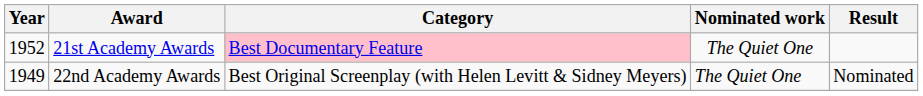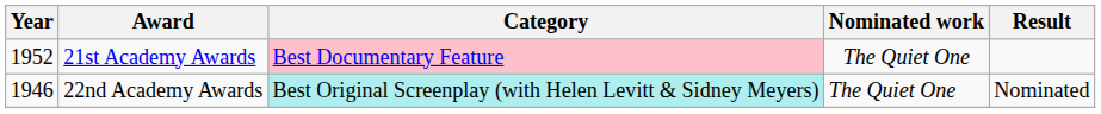 <table class="wikitable sortable">
 <tr>
 <th>Year</th>
 <th>Award</th>
 <th>Category</th>
 <th>Nominated work</th>
 <th>Result</th>
 </tr>
 <tr>
 <td>1952</td>
 <td><a href='#'>21st Academy Awards</a></td>
 <td style="background: pink;"><a href='#'>Best Documentary Feature</a></td>
 <td style="text-align:center;"><em>The Quiet One</em></td>
 <td></td>
 </tr>
 <tr>
-<td>1949</td>
+<td>1946</td>
 <td>22nd Academy Awards</td>
-<td>Best Original Screenplay (with Helen Levitt & Sidney Meyers)</td>
+<td style="background: paleturquoise;">Best Original Screenplay (with Helen Levitt & Sidney Meyers)</td>
 <td><em>The Quiet One</em></td>
 <td>Nominated</td>
 </tr>
 <tr>
 </tr>
 </table>
